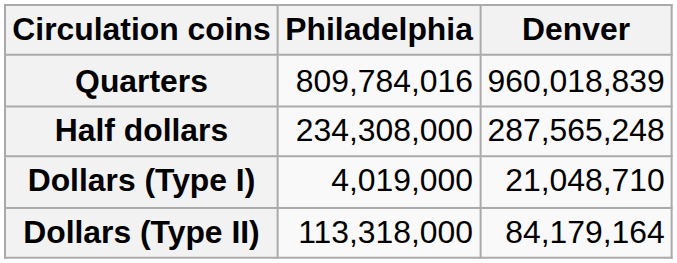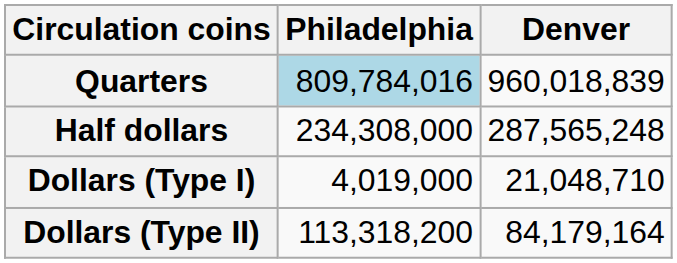 <table class="wikitable plainrowheaders" style="text-align: right;">
 <tr>
 <th scope="col">Circulation coins</th>
 <th scope="col">Philadelphia</th>
 <th scope="col">Denver</th>
 </tr>
 <tr>
 <th scope="row">Quarters</th>
-<td>809,784,016</td>
+<td style="background: lightblue;">809,784,016</td>
 <td>960,018,839</td>
 </tr>
 <tr>
 <th scope="row">Half dollars</th>
 <td>234,308,000</td>
 <td>287,565,248</td>
 </tr>
 <tr>
 <th scope="row">Dollars (Type I)</th>
 <td>4,019,000</td>
 <td>21,048,710</td>
 </tr>
 <tr>
 <th scope="row">Dollars (Type II)</th>
-<td>113,318,000</td>
+<td>113,318,200</td>
 <td>84,179,164</td>
 </tr>
 </table>
